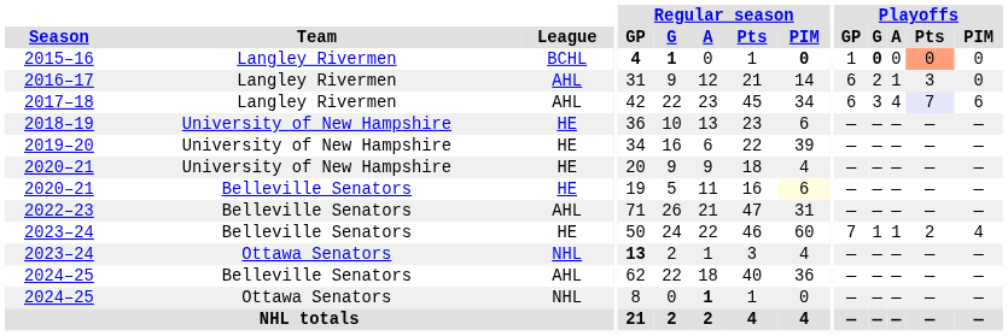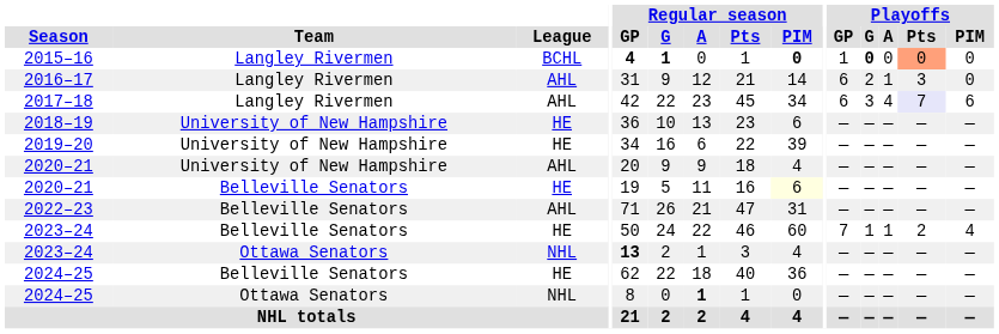 <table border="0" cellpadding="1" cellspacing="0" style="text-align:center; width:60em">
 <tr bgcolor="#e0e0e0">
 <th colspan="3" bgcolor="#ffffff"></th>
 <th rowspan="101" bgcolor="#ffffff"></th>
 <th colspan="5"><a href='#'>Regular season</a></th>
 <th rowspan="101" bgcolor="#ffffff"></th>
 <th colspan="5"><a href='#'>Playoffs</a></th>
 </tr>
 <tr bgcolor="#e0e0e0">
 <th><a href='#'>Season</a></th>
 <th>Team</th>
 <th>League</th>
 <th>GP</th>
 <th><a href='#'>G</a></th>
 <th><a href='#'>A</a></th>
 <th><a href='#'>Pts</a></th>
 <th><a href='#'>PIM</a></th>
 <th>GP</th>
 <th>G</th>
 <th>A</th>
 <th>Pts</th>
 <th>PIM</th>
 </tr>
 <tr>
 <td><a href='#'>2015–16</a></td>
 <td><a href='#'>Langley Rivermen</a></td>
 <td><a href='#'>BCHL</a></td>
 <td><strong>4</strong></td>
 <td><strong>1</strong></td>
 <td>0</td>
 <td>1</td>
 <td><strong>0</strong></td>
 <td>1</td>
 <td><strong>0</strong></td>
 <td>0</td>
 <td style="background: lightsalmon;">0</td>
 <td>0</td>
 </tr>
 <tr bgcolor="#f0f0f0">
 <td><a href='#'>2016–17</a></td>
 <td>Langley Rivermen</td>
 <td><a href='#'>AHL</a></td>
 <td>31</td>
 <td>9</td>
 <td>12</td>
 <td>21</td>
 <td>14</td>
 <td>6</td>
 <td>2</td>
 <td>1</td>
 <td>3</td>
 <td>0</td>
 </tr>
 <tr>
 <td><a href='#'>2017–18</a></td>
 <td>Langley Rivermen</td>
 <td>AHL</td>
 <td>42</td>
 <td>22</td>
 <td>23</td>
 <td>45</td>
 <td>34</td>
 <td>6</td>
 <td>3</td>
 <td>4</td>
 <td style="background: lavender;">7</td>
 <td>6</td>
 </tr>
 <tr bgcolor="#f0f0f0">
 <td><a href='#'>2018–19</a></td>
 <td><a href='#'>University of New Hampshire</a></td>
 <td><a href='#'>HE</a></td>
 <td>36</td>
 <td>10</td>
 <td>13</td>
 <td>23</td>
 <td>6</td>
 <td>—</td>
 <td>—</td>
 <td>—</td>
 <td>—</td>
 <td>—</td>
 </tr>
 <tr>
 <td><a href='#'>2019–20</a></td>
 <td>University of New Hampshire</td>
 <td>HE</td>
 <td>34</td>
 <td>16</td>
 <td>6</td>
 <td>22</td>
 <td>39</td>
 <td>—</td>
 <td>—</td>
 <td>—</td>
 <td>—</td>
 <td>—</td>
 </tr>
 <tr bgcolor="#f0f0f0">
 <td><a href='#'>2020–21</a></td>
 <td>University of New Hampshire</td>
-<td>HE</td>
+<td>AHL</td>
 <td>20</td>
 <td>9</td>
 <td>9</td>
 <td>18</td>
 <td>4</td>
 <td>—</td>
 <td>—</td>
 <td>—</td>
 <td>—</td>
 <td>—</td>
 </tr>
 <tr>
 <td><a href='#'>2020–21</a></td>
 <td><a href='#'>Belleville Senators</a></td>
 <td><a href='#'>HE</a></td>
 <td>19</td>
 <td>5</td>
 <td>11</td>
 <td>16</td>
 <td style="background: lightyellow;">6</td>
 <td>—</td>
 <td>—</td>
 <td>—</td>
 <td>—</td>
 <td>—</td>
 </tr>
 <tr bgcolor="#f0f0f0">
 <td><a href='#'>2022–23</a></td>
 <td>Belleville Senators</td>
 <td>AHL</td>
 <td>71</td>
 <td>26</td>
 <td>21</td>
 <td>47</td>
 <td>31</td>
 <td>—</td>
 <td>—</td>
 <td>—</td>
 <td>—</td>
 <td>—</td>
 </tr>
 <tr>
 <td><a href='#'>2023–24</a></td>
 <td>Belleville Senators</td>
 <td>HE</td>
 <td>50</td>
 <td>24</td>
 <td>22</td>
 <td>46</td>
 <td>60</td>
 <td>7</td>
 <td>1</td>
 <td>1</td>
 <td>2</td>
 <td>4</td>
 </tr>
 <tr bgcolor="#f0f0f0">
 <td><a href='#'>2023–24</a></td>
 <td><a href='#'>Ottawa Senators</a></td>
 <td><a href='#'>NHL</a></td>
 <td><strong>13</strong></td>
 <td>2</td>
 <td>1</td>
 <td>3</td>
 <td>4</td>
 <td>—</td>
 <td>—</td>
 <td>—</td>
 <td>—</td>
 <td>—</td>
 </tr>
 <tr>
 <td><a href='#'>2024–25</a></td>
 <td>Belleville Senators</td>
-<td>AHL</td>
+<td>HE</td>
 <td>62</td>
 <td>22</td>
 <td>18</td>
 <td>40</td>
 <td>36</td>
 <td>—</td>
 <td>—</td>
 <td>—</td>
 <td>—</td>
 <td>—</td>
 </tr>
 <tr bgcolor="#f0f0f0">
 <td><a href='#'>2024–25</a></td>
 <td>Ottawa Senators</td>
 <td>NHL</td>
 <td>8</td>
 <td>0</td>
 <td><strong>1</strong></td>
 <td>1</td>
 <td>0</td>
 <td>—</td>
 <td>—</td>
 <td>—</td>
 <td>—</td>
 <td>—</td>
 </tr>
 <tr bgcolor="#e0e0e0">
 <th colspan="3">NHL totals</th>
 <th>21</th>
 <th>2</th>
 <th>2</th>
 <th>4</th>
 <th>4</th>
 <th>—</th>
 <th>—</th>
 <th>—</th>
 <th>—</th>
 <th>—</th>
 </tr>
 </table>
